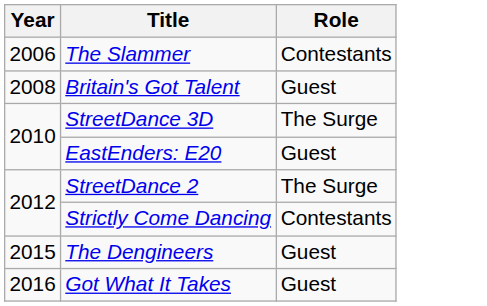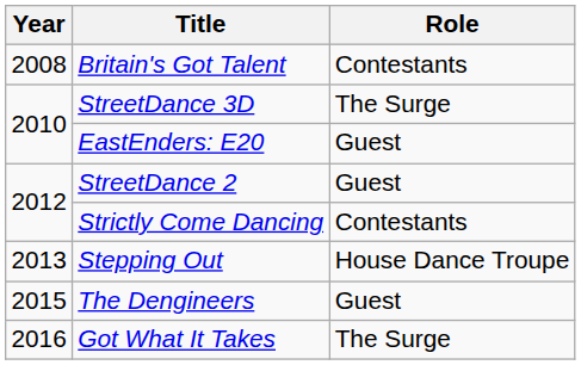 <table class="wikitable sortable">
 <tr>
 <th>Year</th>
 <th>Title</th>
 <th>Role</th>
 </tr>
 <tr>
-<td>2006</td>
-<td><em><a href='#'>The Slammer</a></em></td>
-<td>Contestants</td>
-</tr>
-<tr>
 <td>2008</td>
 <td><em><a href='#'>Britain's Got Talent</a></em></td>
-<td>Guest</td>
+<td>Contestants</td>
 </tr>
 <tr>
 <td rowspan=2>2010</td>
 <td><em><a href='#'>StreetDance 3D</a></em></td>
 <td>The Surge</td>
 </tr>
 <tr>
 <td><em><a href='#'>EastEnders: E20</a></em></td>
 <td>Guest</td>
 </tr>
 <tr>
 <td rowspan=2>2012</td>
 <td><em><a href='#'>StreetDance 2</a></em></td>
-<td>The Surge</td>
+<td>Guest</td>
 </tr>
 <tr>
 <td><em><a href='#'>Strictly Come Dancing</a></em></td>
 <td>Contestants</td>
+</tr>
+<tr>
+<td>2013</td>
+<td><em><a href='#'>Stepping Out</a></em></td>
+<td>House Dance Troupe</td>
 </tr>
 <tr>
 <td>2015</td>
 <td><em><a href='#'>The Dengineers</a></em></td>
 <td>Guest</td>
 </tr>
 <tr>
 <td>2016</td>
 <td><em><a href='#'>Got What It Takes</a></em></td>
-<td>Guest</td>
+<td>The Surge</td>
 </tr>
 </table>
